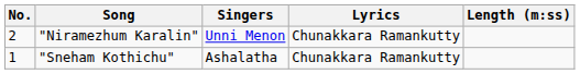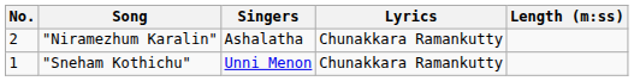 <table class="wikitable" style="font-size:95%;">
 <tr>
 <th>No.</th>
 <th>Song</th>
 <th>Singers</th>
 <th>Lyrics</th>
 <th>Length (m:ss)</th>
 </tr>
 <tr>
 <td>2</td>
 <td>"Niramezhum Karalin"</td>
-<td><a href='#'>Unni Menon</a></td>
+<td>Ashalatha</td>
 <td>Chunakkara Ramankutty</td>
 <td></td>
 </tr>
 <tr>
 <td>1</td>
 <td>"Sneham Kothichu"</td>
-<td>Ashalatha</td>
+<td><a href='#'>Unni Menon</a></td>
 <td>Chunakkara Ramankutty</td>
 <td></td>
 </tr>
 </table>
